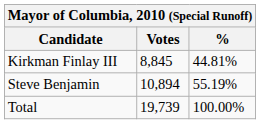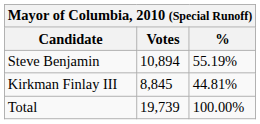 <table class="wikitable">
 <tr>
 <th colspan="3">Mayor of Columbia, 2010 <small>(Special Runoff)</small></th>
 </tr>
 <tr>
 <th>Candidate</th>
 <th>Votes</th>
 <th>%</th>
 </tr>
 <tr>
+<td>Steve Benjamin</td>
+<td>10,894</td>
+<td>55.19%</td>
+</tr>
+<tr>
 <td>Kirkman Finlay III</td>
 <td>8,845</td>
 <td>44.81%</td>
-</tr>
-<tr>
-<td>Steve Benjamin</td>
-<td>10,894</td>
-<td>55.19%</td>
 </tr>
 <tr>
 <td>Total</td>
 <td>19,739</td>
 <td>100.00%</td>
 </tr>
 </table>
